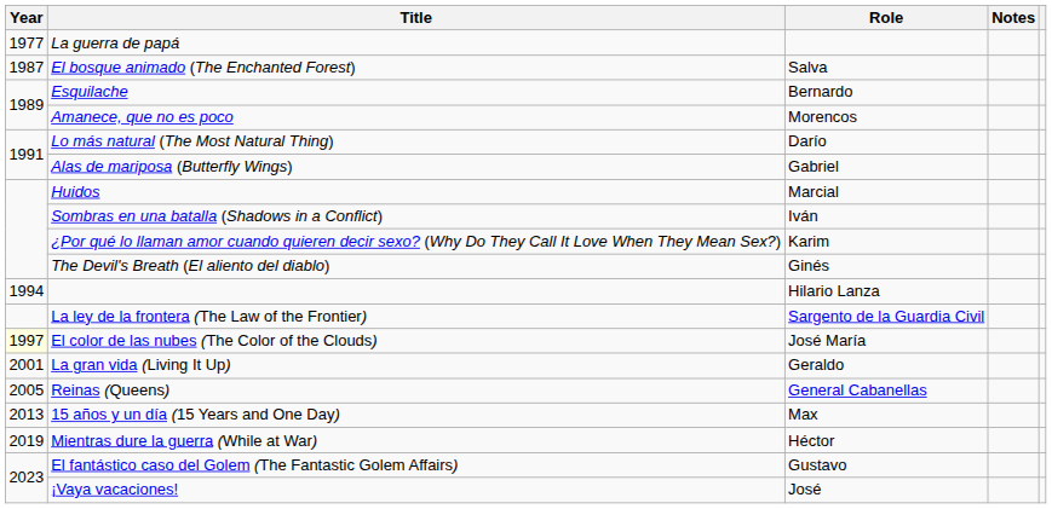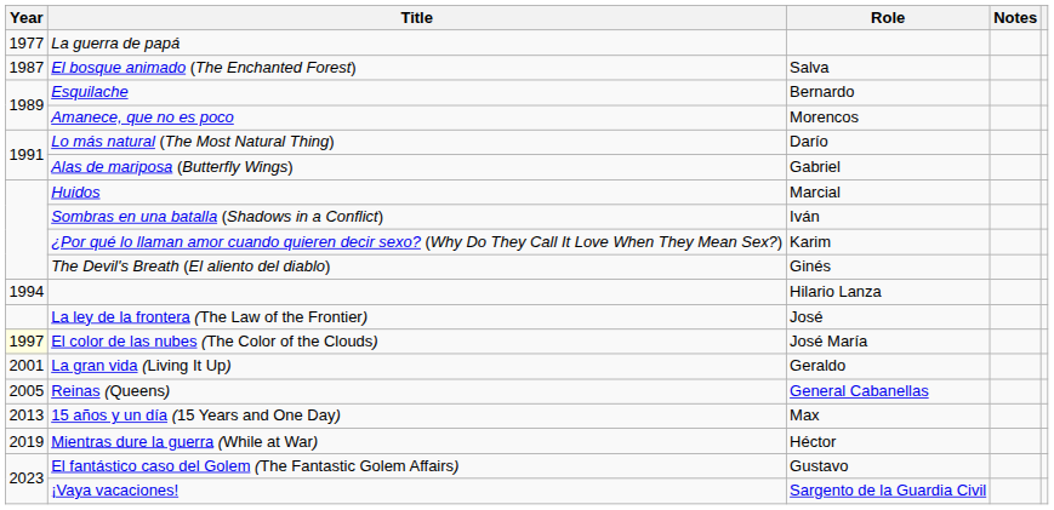 <table class="wikitable sortable">
 <tr>
 <th>Year</th>
 <th>Title</th>
 <th>Role</th>
 <th class="unsortable">Notes</th>
 <th class="unsortable"></th>
 </tr>
 <tr>
 <td align = "center">1977</td>
 <td><em>La guerra de papá</em></td>
 <td></td>
 <td></td>
 <td align = "center"></td>
 </tr>
 <tr>
 <td align = "center">1987</td>
 <td><em><a href='#'>El bosque animado</a></em> (<em>The Enchanted Forest</em>)</td>
 <td>Salva</td>
 <td></td>
 <td align = "center"></td>
 </tr>
 <tr>
 <td rowspan=2 align = "center">1989</td>
 <td><em><a href='#'>Esquilache</a></em></td>
 <td>Bernardo</td>
 <td></td>
 </tr>
 <tr>
 <td><em><a href='#'>Amanece, que no es poco</a></em></td>
 <td>Morencos</td>
 <td></td>
 <td align = "center"></td>
 </tr>
 <tr>
 <td rowspan = "2" align = "center">1991</td>
 <td><em><a href='#'>Lo más natural</a></em> (<em>The Most Natural Thing</em>)</td>
 <td>Darío</td>
 <td></td>
 <td align = "center"></td>
 </tr>
 <tr>
 <td><em><a href='#'>Alas de mariposa</a></em> (<em>Butterfly Wings</em>)</td>
 <td>Gabriel</td>
 <td></td>
 <td align = "center"></td>
 </tr>
 <tr>
 <td rowspan = "4"></td>
 <td><em><a href='#'>Huidos</a></em></td>
 <td>Marcial</td>
 <td></td>
 <td></td>
 </tr>
 <tr>
 <td><em><a href='#'>Sombras en una batalla</a></em> (<em>Shadows in a Conflict</em>)</td>
 <td>Iván</td>
 <td></td>
 <td align = "center"></td>
 </tr>
 <tr>
 <td><em><a href='#'>¿Por qué lo llaman amor cuando quieren decir sexo?</a></em> (<em>Why Do They Call It Love When They Mean Sex?</em>)</td>
 <td>Karim</td>
 <td></td>
 <td align = "center"></td>
 </tr>
 <tr>
 <td><em>The Devil's Breath</em> (<em>El aliento del diablo</em>)</td>
 <td>Ginés</td>
 <td></td>
 <td align = "center"></td>
 </tr>
 <tr>
 <td align = "center">1994</td>
 <td><em></td>
 <td>Hilario Lanza</td>
 <td></td>
 <td align = "center"></td>
 </tr>
 <tr>
 <td></td>
 <td></em><a href='#'>La ley de la frontera</a><em> (</em>The Law of the Frontier<em>)</td>
-<td><a href='#'>Sargento de la Guardia Civil</a></td>
+<td>José</td>
 <td></td>
 <td></td>
 </tr>
 <tr>
 <td align = "center" style="background: lightyellow;">1997</td>
 <td></em><a href='#'>El color de las nubes</a><em> (</em>The Color of the Clouds<em>)</td>
 <td>José María</td>
 <td></td>
 <td align = "center"></td>
 </tr>
 <tr>
 <td align = "center">2001</td>
 <td></em><a href='#'>La gran vida</a><em> (</em>Living It Up<em>)</td>
 <td>Geraldo</td>
 <td></td>
 <td align = "center"></td>
 </tr>
 <tr>
 <td align = "center">2005</td>
 <td></em><a href='#'>Reinas</a><em> (</em>Queens<em>)</td>
 <td><a href='#'>General Cabanellas</a></td>
 <td></td>
 <td align = "center"></td>
 </tr>
 <tr>
 <td align = "center">2013</td>
 <td></em><a href='#'>15 años y un día</a><em> (</em>15 Years and One Day<em>)</td>
 <td>Max</td>
 <td></td>
 <td align = "center"></td>
 </tr>
 <tr>
 <td align = "center">2019</td>
 <td></em><a href='#'>Mientras dure la guerra</a><em> (</em>While at War<em>)</td>
 <td>Héctor</td>
 <td></td>
 <td align = " center "></td>
 </tr>
 <tr>
 <td rowspan = "2" align = "center">2023</td>
 <td></em><a href='#'>El fantástico caso del Golem</a><em> (</em>The Fantastic Golem Affairs<em>)</td>
 <td>Gustavo</td>
 <td></td>
 <td align = "center"></td>
 </tr>
 <tr>
 <td></em><a href='#'>¡Vaya vacaciones!</a><em></td>
-<td>José</td>
+<td><a href='#'>Sargento de la Guardia Civil</a></td>
 <td></td>
 <td align = "center"></td>
 </tr>
 </table>
